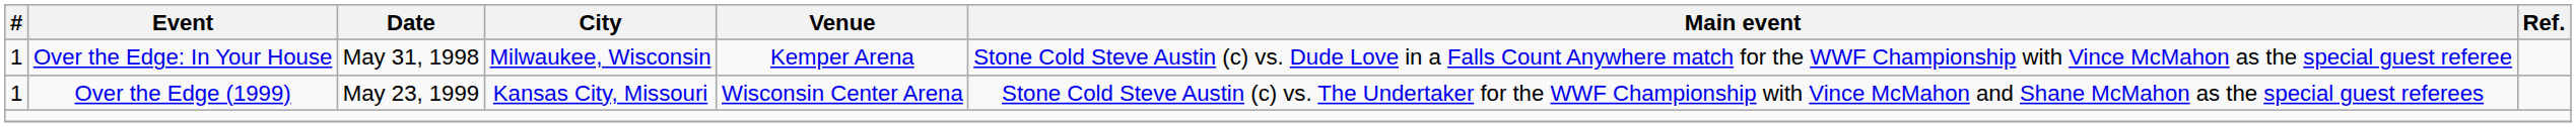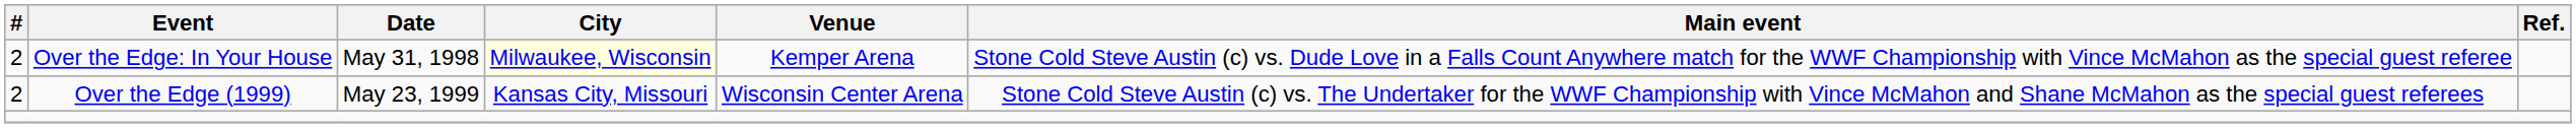 <table class="sortable wikitable succession-box" style="font-size:85%; text-align:center;">
 <tr>
 <th>#</th>
 <th>Event</th>
 <th>Date</th>
 <th>City</th>
 <th>Venue</th>
 <th>Main event</th>
 <th>Ref.</th>
 </tr>
 <tr>
-<td>1</td>
+<td>2</td>
 <td><a href='#'>Over the Edge: In Your House</a></td>
 <td>May 31, 1998</td>
-<td><a href='#'>Milwaukee, Wisconsin</a></td>
+<td style="background: lightyellow;"><a href='#'>Milwaukee, Wisconsin</a></td>
 <td><a href='#'>Kemper Arena</a></td>
 <td><a href='#'>Stone Cold Steve Austin</a> (c) vs. <a href='#'>Dude Love</a> in a <a href='#'>Falls Count Anywhere match</a> for the <a href='#'>WWF Championship</a> with <a href='#'>Vince McMahon</a> as the <a href='#'>special guest referee</a></td>
 <td></td>
 </tr>
 <tr>
-<td>1</td>
+<td>2</td>
 <td><a href='#'>Over the Edge (1999)</a></td>
 <td>May 23, 1999</td>
 <td><a href='#'>Kansas City, Missouri</a></td>
 <td><a href='#'>Wisconsin Center Arena</a></td>
 <td><a href='#'>Stone Cold Steve Austin</a> (c) vs. <a href='#'>The Undertaker</a> for the <a href='#'>WWF Championship</a> with <a href='#'>Vince McMahon</a> and <a href='#'>Shane McMahon</a> as the <a href='#'>special guest referees</a></td>
 <td></td>
 </tr>
 <tr>
 <td colspan="10"></td>
 </tr>
 <tr>
 </tr>
 </table>
